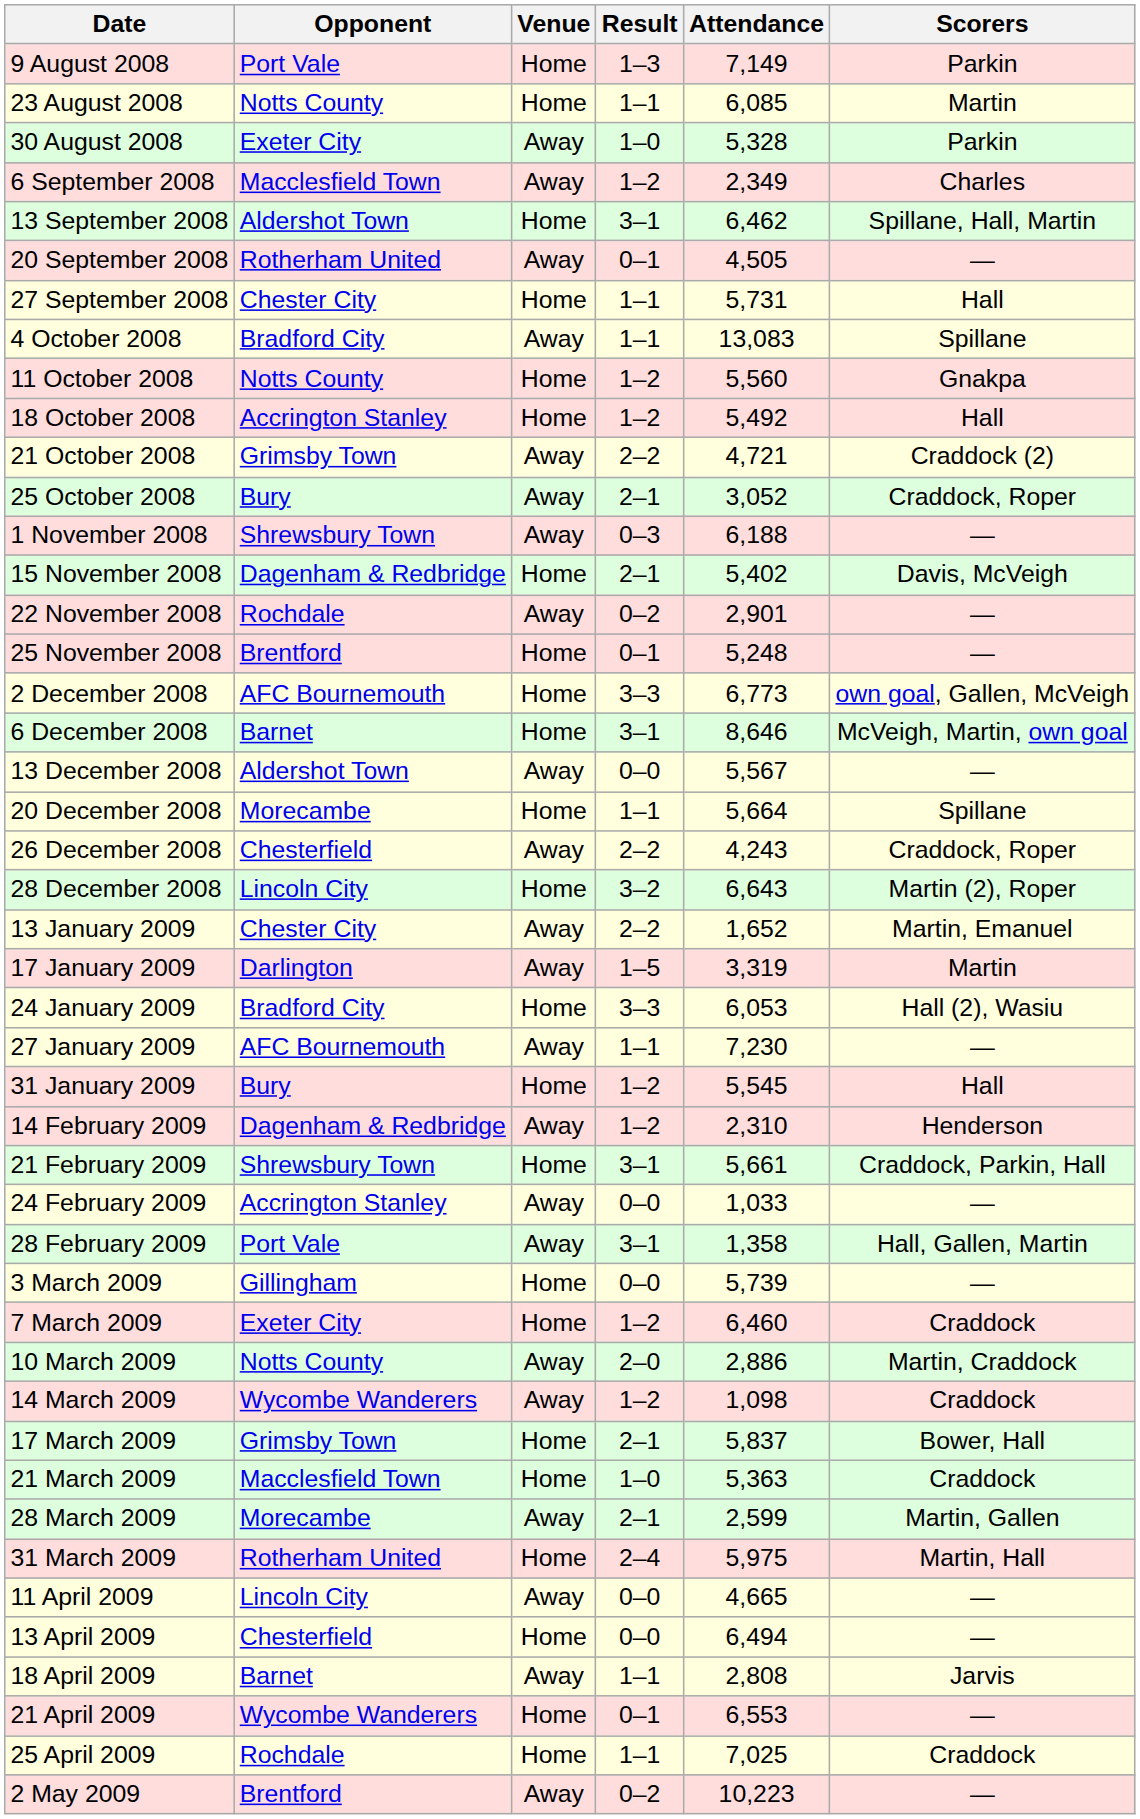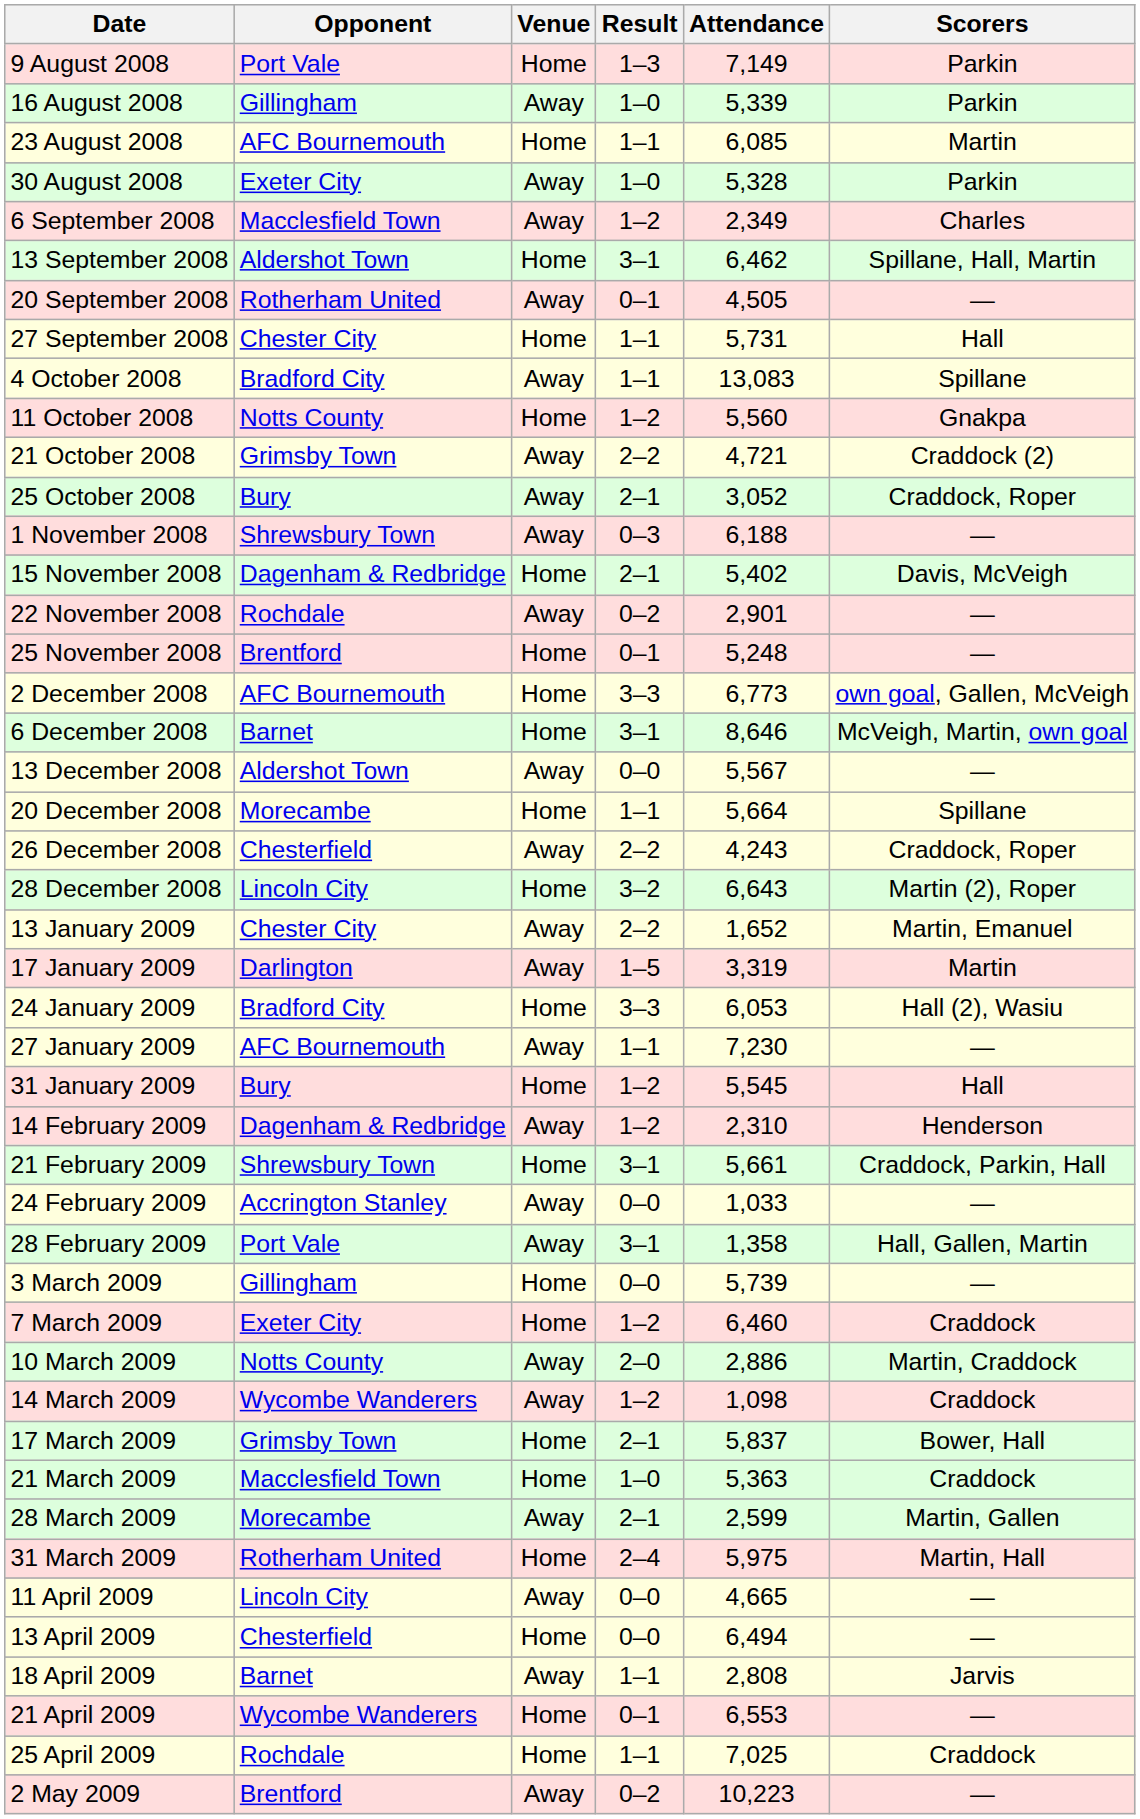 <table class="wikitable">
 <tr>
 <th>Date</th>
 <th>Opponent</th>
 <th>Venue</th>
 <th>Result</th>
 <th>Attendance</th>
 <th>Scorers</th>
 </tr>
 <tr style="background:#fdd;">
 <td>9 August 2008</td>
 <td><a href='#'>Port Vale</a></td>
 <td style="text-align:center;">Home</td>
 <td style="text-align:center;">1–3</td>
 <td style="text-align:center;">7,149</td>
 <td style="text-align:center;">Parkin</td>
 </tr>
+<tr style="background:#dfd;">
+<td>16 August 2008</td>
+<td><a href='#'>Gillingham</a></td>
+<td style="text-align:center;">Away</td>
+<td style="text-align:center;">1–0</td>
+<td style="text-align:center;">5,339</td>
+<td style="text-align:center;">Parkin</td>
+</tr>
 <tr style="background:#ffd;">
 <td>23 August 2008</td>
-<td><a href='#'>Notts County</a></td>
+<td><a href='#'>AFC Bournemouth</a></td>
 <td style="text-align:center;">Home</td>
 <td style="text-align:center;">1–1</td>
 <td style="text-align:center;">6,085</td>
 <td style="text-align:center;">Martin</td>
 </tr>
 <tr style="background:#dfd;">
 <td>30 August 2008</td>
 <td><a href='#'>Exeter City</a></td>
 <td style="text-align:center;">Away</td>
 <td style="text-align:center;">1–0</td>
 <td style="text-align:center;">5,328</td>
 <td style="text-align:center;">Parkin</td>
 </tr>
 <tr style="background:#fdd;">
 <td>6 September 2008</td>
 <td><a href='#'>Macclesfield Town</a></td>
 <td style="text-align:center;">Away</td>
 <td style="text-align:center;">1–2</td>
 <td style="text-align:center;">2,349</td>
 <td style="text-align:center;">Charles</td>
 </tr>
 <tr style="background:#dfd;">
 <td>13 September 2008</td>
 <td><a href='#'>Aldershot Town</a></td>
 <td style="text-align:center;">Home</td>
 <td style="text-align:center;">3–1</td>
 <td style="text-align:center;">6,462</td>
 <td style="text-align:center;">Spillane, Hall, Martin</td>
 </tr>
 <tr style="background:#fdd;">
 <td>20 September 2008</td>
 <td><a href='#'>Rotherham United</a></td>
 <td style="text-align:center;">Away</td>
 <td style="text-align:center;">0–1</td>
 <td style="text-align:center;">4,505</td>
 <td style="text-align:center;">—</td>
 </tr>
 <tr style="background:#ffd;">
 <td>27 September 2008</td>
 <td><a href='#'>Chester City</a></td>
 <td style="text-align:center;">Home</td>
 <td style="text-align:center;">1–1</td>
 <td style="text-align:center;">5,731</td>
 <td style="text-align:center;">Hall</td>
 </tr>
 <tr style="background:#ffd;">
 <td>4 October 2008</td>
 <td><a href='#'>Bradford City</a></td>
 <td style="text-align:center;">Away</td>
 <td style="text-align:center;">1–1</td>
 <td style="text-align:center;">13,083</td>
 <td style="text-align:center;">Spillane</td>
 </tr>
 <tr style="background:#fdd;">
 <td>11 October 2008</td>
 <td><a href='#'>Notts County</a></td>
 <td style="text-align:center;">Home</td>
 <td style="text-align:center;">1–2</td>
 <td style="text-align:center;">5,560</td>
 <td style="text-align:center;">Gnakpa</td>
-</tr>
-<tr style="background:#fdd;">
-<td>18 October 2008</td>
-<td><a href='#'>Accrington Stanley</a></td>
-<td style="text-align:center;">Home</td>
-<td style="text-align:center;">1–2</td>
-<td style="text-align:center;">5,492</td>
-<td style="text-align:center;">Hall</td>
 </tr>
 <tr style="background:#ffd;">
 <td>21 October 2008</td>
 <td><a href='#'>Grimsby Town</a></td>
 <td style="text-align:center;">Away</td>
 <td style="text-align:center;">2–2</td>
 <td style="text-align:center;">4,721</td>
 <td style="text-align:center;">Craddock (2)</td>
 </tr>
 <tr style="background:#dfd;">
 <td>25 October 2008</td>
 <td><a href='#'>Bury</a></td>
 <td style="text-align:center;">Away</td>
 <td style="text-align:center;">2–1</td>
 <td style="text-align:center;">3,052</td>
 <td style="text-align:center;">Craddock, Roper</td>
 </tr>
 <tr style="background:#fdd;">
 <td>1 November 2008</td>
 <td><a href='#'>Shrewsbury Town</a></td>
 <td style="text-align:center;">Away</td>
 <td style="text-align:center;">0–3</td>
 <td style="text-align:center;">6,188</td>
 <td style="text-align:center;">—</td>
 </tr>
 <tr style="background:#dfd;">
 <td>15 November 2008</td>
 <td><a href='#'>Dagenham & Redbridge</a></td>
 <td style="text-align:center;">Home</td>
 <td style="text-align:center;">2–1</td>
 <td style="text-align:center;">5,402</td>
 <td style="text-align:center;">Davis, McVeigh</td>
 </tr>
 <tr style="background:#fdd;">
 <td>22 November 2008</td>
 <td><a href='#'>Rochdale</a></td>
 <td style="text-align:center;">Away</td>
 <td style="text-align:center;">0–2</td>
 <td style="text-align:center;">2,901</td>
 <td style="text-align:center;">—</td>
 </tr>
 <tr style="background:#fdd;">
 <td>25 November 2008</td>
 <td><a href='#'>Brentford</a></td>
 <td style="text-align:center;">Home</td>
 <td style="text-align:center;">0–1</td>
 <td style="text-align:center;">5,248</td>
 <td style="text-align:center;">—</td>
 </tr>
 <tr style="background:#ffd;">
 <td>2 December 2008</td>
 <td><a href='#'>AFC Bournemouth</a></td>
 <td style="text-align:center;">Home</td>
 <td style="text-align:center;">3–3</td>
 <td style="text-align:center;">6,773</td>
 <td style="text-align:center;"><a href='#'>own goal</a>, Gallen, McVeigh</td>
 </tr>
 <tr style="background:#dfd;">
 <td>6 December 2008</td>
 <td><a href='#'>Barnet</a></td>
 <td style="text-align:center;">Home</td>
 <td style="text-align:center;">3–1</td>
 <td style="text-align:center;">8,646</td>
 <td style="text-align:center;">McVeigh, Martin, <a href='#'>own goal</a></td>
 </tr>
 <tr style="background:#ffd;">
 <td>13 December 2008</td>
 <td><a href='#'>Aldershot Town</a></td>
 <td style="text-align:center;">Away</td>
 <td style="text-align:center;">0–0</td>
 <td style="text-align:center;">5,567</td>
 <td style="text-align:center;">—</td>
 </tr>
 <tr style="background:#ffd;">
 <td>20 December 2008</td>
 <td><a href='#'>Morecambe</a></td>
 <td style="text-align:center;">Home</td>
 <td style="text-align:center;">1–1</td>
 <td style="text-align:center;">5,664</td>
 <td style="text-align:center;">Spillane</td>
 </tr>
 <tr style="background:#ffd;">
 <td>26 December 2008</td>
 <td><a href='#'>Chesterfield</a></td>
 <td style="text-align:center;">Away</td>
 <td style="text-align:center;">2–2</td>
 <td style="text-align:center;">4,243</td>
 <td style="text-align:center;">Craddock, Roper</td>
 </tr>
 <tr style="background:#dfd;">
 <td>28 December 2008</td>
 <td><a href='#'>Lincoln City</a></td>
 <td style="text-align:center;">Home</td>
 <td style="text-align:center;">3–2</td>
 <td style="text-align:center;">6,643</td>
 <td style="text-align:center;">Martin (2), Roper</td>
 </tr>
 <tr style="background:#ffd;">
 <td>13 January 2009</td>
 <td><a href='#'>Chester City</a></td>
 <td style="text-align:center;">Away</td>
 <td style="text-align:center;">2–2</td>
 <td style="text-align:center;">1,652</td>
 <td style="text-align:center;">Martin, Emanuel</td>
 </tr>
 <tr style="background:#fdd;">
 <td>17 January 2009</td>
 <td><a href='#'>Darlington</a></td>
 <td style="text-align:center;">Away</td>
 <td style="text-align:center;">1–5</td>
 <td style="text-align:center;">3,319</td>
 <td style="text-align:center;">Martin</td>
 </tr>
 <tr style="background:#ffd;">
 <td>24 January 2009</td>
 <td><a href='#'>Bradford City</a></td>
 <td style="text-align:center;">Home</td>
 <td style="text-align:center;">3–3</td>
 <td style="text-align:center;">6,053</td>
 <td style="text-align:center;">Hall (2), Wasiu</td>
 </tr>
 <tr style="background:#ffd;">
 <td>27 January 2009</td>
 <td><a href='#'>AFC Bournemouth</a></td>
 <td style="text-align:center;">Away</td>
 <td style="text-align:center;">1–1</td>
 <td style="text-align:center;">7,230</td>
 <td style="text-align:center;">—</td>
 </tr>
 <tr style="background:#fdd;">
 <td>31 January 2009</td>
 <td><a href='#'>Bury</a></td>
 <td style="text-align:center;">Home</td>
 <td style="text-align:center;">1–2</td>
 <td style="text-align:center;">5,545</td>
 <td style="text-align:center;">Hall</td>
 </tr>
 <tr style="background:#fdd;">
 <td>14 February 2009</td>
 <td><a href='#'>Dagenham & Redbridge</a></td>
 <td style="text-align:center;">Away</td>
 <td style="text-align:center;">1–2</td>
 <td style="text-align:center;">2,310</td>
 <td style="text-align:center;">Henderson</td>
 </tr>
 <tr style="background:#dfd;">
 <td>21 February 2009</td>
 <td><a href='#'>Shrewsbury Town</a></td>
 <td style="text-align:center;">Home</td>
 <td style="text-align:center;">3–1</td>
 <td style="text-align:center;">5,661</td>
 <td style="text-align:center;">Craddock, Parkin, Hall</td>
 </tr>
 <tr style="background:#ffd;">
 <td>24 February 2009</td>
 <td><a href='#'>Accrington Stanley</a></td>
 <td style="text-align:center;">Away</td>
 <td style="text-align:center;">0–0</td>
 <td style="text-align:center;">1,033</td>
 <td style="text-align:center;">—</td>
 </tr>
 <tr style="background:#dfd;">
 <td>28 February 2009</td>
 <td><a href='#'>Port Vale</a></td>
 <td style="text-align:center;">Away</td>
 <td style="text-align:center;">3–1</td>
 <td style="text-align:center;">1,358</td>
 <td style="text-align:center;">Hall, Gallen, Martin</td>
 </tr>
 <tr style="background:#ffd;">
 <td>3 March 2009</td>
 <td><a href='#'>Gillingham</a></td>
 <td style="text-align:center;">Home</td>
 <td style="text-align:center;">0–0</td>
 <td style="text-align:center;">5,739</td>
 <td style="text-align:center;">—</td>
 </tr>
 <tr style="background:#fdd;">
 <td>7 March 2009</td>
 <td><a href='#'>Exeter City</a></td>
 <td style="text-align:center;">Home</td>
 <td style="text-align:center;">1–2</td>
 <td style="text-align:center;">6,460</td>
 <td style="text-align:center;">Craddock</td>
 </tr>
 <tr style="background:#dfd;">
 <td>10 March 2009</td>
 <td><a href='#'>Notts County</a></td>
 <td style="text-align:center;">Away</td>
 <td style="text-align:center;">2–0</td>
 <td style="text-align:center;">2,886</td>
 <td style="text-align:center;">Martin, Craddock</td>
 </tr>
 <tr style="background:#fdd;">
 <td>14 March 2009</td>
 <td><a href='#'>Wycombe Wanderers</a></td>
 <td style="text-align:center;">Away</td>
 <td style="text-align:center;">1–2</td>
 <td style="text-align:center;">1,098</td>
 <td style="text-align:center;">Craddock</td>
 </tr>
 <tr style="background:#dfd;">
 <td>17 March 2009</td>
 <td><a href='#'>Grimsby Town</a></td>
 <td style="text-align:center;">Home</td>
 <td style="text-align:center;">2–1</td>
 <td style="text-align:center;">5,837</td>
 <td style="text-align:center;">Bower, Hall</td>
 </tr>
 <tr style="background:#dfd;">
 <td>21 March 2009</td>
 <td><a href='#'>Macclesfield Town</a></td>
 <td style="text-align:center;">Home</td>
 <td style="text-align:center;">1–0</td>
 <td style="text-align:center;">5,363</td>
 <td style="text-align:center;">Craddock</td>
 </tr>
 <tr style="background:#dfd;">
 <td>28 March 2009</td>
 <td><a href='#'>Morecambe</a></td>
 <td style="text-align:center;">Away</td>
 <td style="text-align:center;">2–1</td>
 <td style="text-align:center;">2,599</td>
 <td style="text-align:center;">Martin, Gallen</td>
 </tr>
 <tr style="background:#fdd;">
 <td>31 March 2009</td>
 <td><a href='#'>Rotherham United</a></td>
 <td style="text-align:center;">Home</td>
 <td style="text-align:center;">2–4</td>
 <td style="text-align:center;">5,975</td>
 <td style="text-align:center;">Martin, Hall</td>
 </tr>
 <tr style="background:#ffd;">
 <td>11 April 2009</td>
 <td><a href='#'>Lincoln City</a></td>
 <td style="text-align:center;">Away</td>
 <td style="text-align:center;">0–0</td>
 <td style="text-align:center;">4,665</td>
 <td style="text-align:center;">—</td>
 </tr>
 <tr style="background:#ffd;">
 <td>13 April 2009</td>
 <td><a href='#'>Chesterfield</a></td>
 <td style="text-align:center;">Home</td>
 <td style="text-align:center;">0–0</td>
 <td style="text-align:center;">6,494</td>
 <td style="text-align:center;">—</td>
 </tr>
 <tr style="background:#ffd;">
 <td>18 April 2009</td>
 <td><a href='#'>Barnet</a></td>
 <td style="text-align:center;">Away</td>
 <td style="text-align:center;">1–1</td>
 <td style="text-align:center;">2,808</td>
 <td style="text-align:center;">Jarvis</td>
 </tr>
 <tr style="background:#fdd;">
 <td>21 April 2009</td>
 <td><a href='#'>Wycombe Wanderers</a></td>
 <td style="text-align:center;">Home</td>
 <td style="text-align:center;">0–1</td>
 <td style="text-align:center;">6,553</td>
 <td style="text-align:center;">—</td>
 </tr>
 <tr style="background:#ffd;">
 <td>25 April 2009</td>
 <td><a href='#'>Rochdale</a></td>
 <td style="text-align:center;">Home</td>
 <td style="text-align:center;">1–1</td>
 <td style="text-align:center;">7,025</td>
 <td style="text-align:center;">Craddock</td>
 </tr>
 <tr style="background:#fdd;">
 <td>2 May 2009</td>
 <td><a href='#'>Brentford</a></td>
 <td style="text-align:center;">Away</td>
 <td style="text-align:center;">0–2</td>
 <td style="text-align:center;">10,223</td>
 <td style="text-align:center;">—</td>
 </tr>
 </table>
